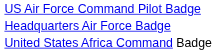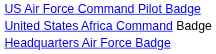 <table>
 <tr>
 <td></td>
 <td><a href='#'>US Air Force Command Pilot Badge</a></td>
 </tr>
 <tr>
 <td></td>
-<td><a href='#'>Headquarters Air Force Badge</a></td>
+<td><a href='#'>United States Africa Command</a> Badge</td>
 </tr>
 <tr>
 <td></td>
-<td><a href='#'>United States Africa Command</a> Badge</td>
+<td><a href='#'>Headquarters Air Force Badge</a></td>
 </tr>
 </table>
